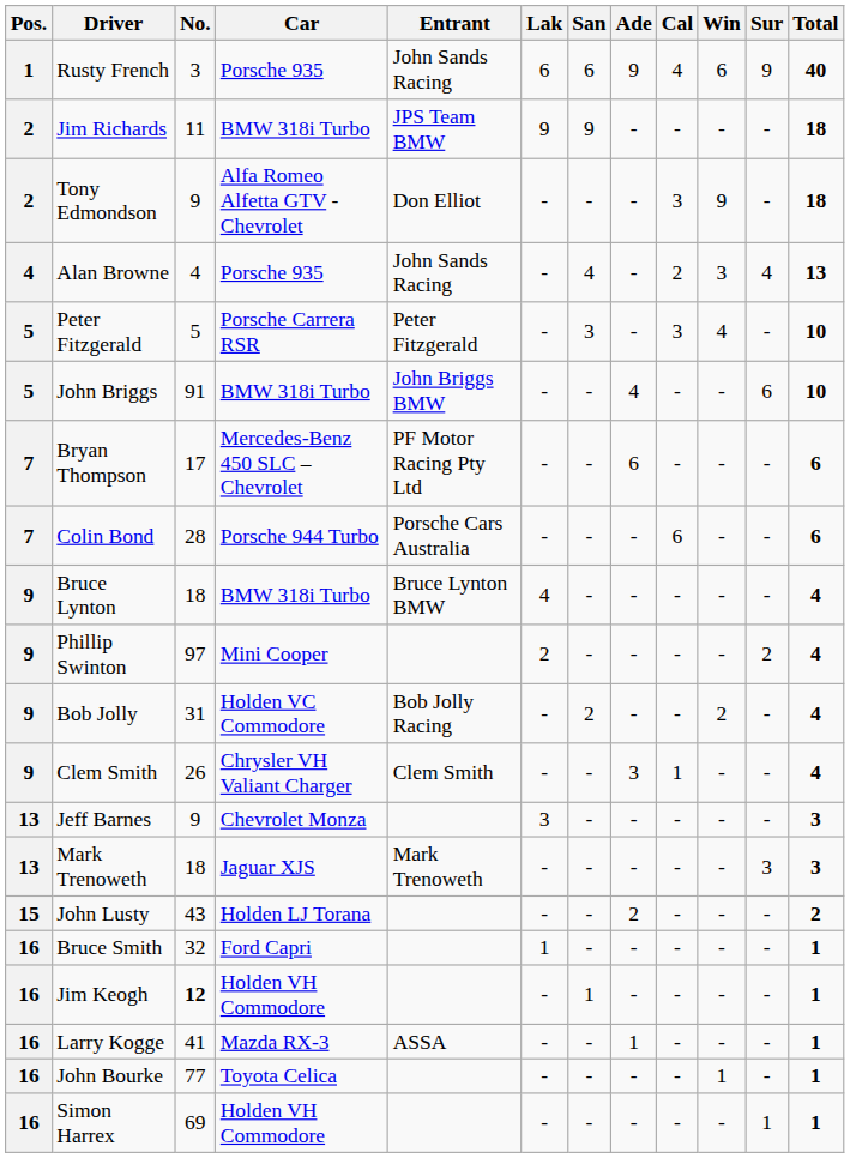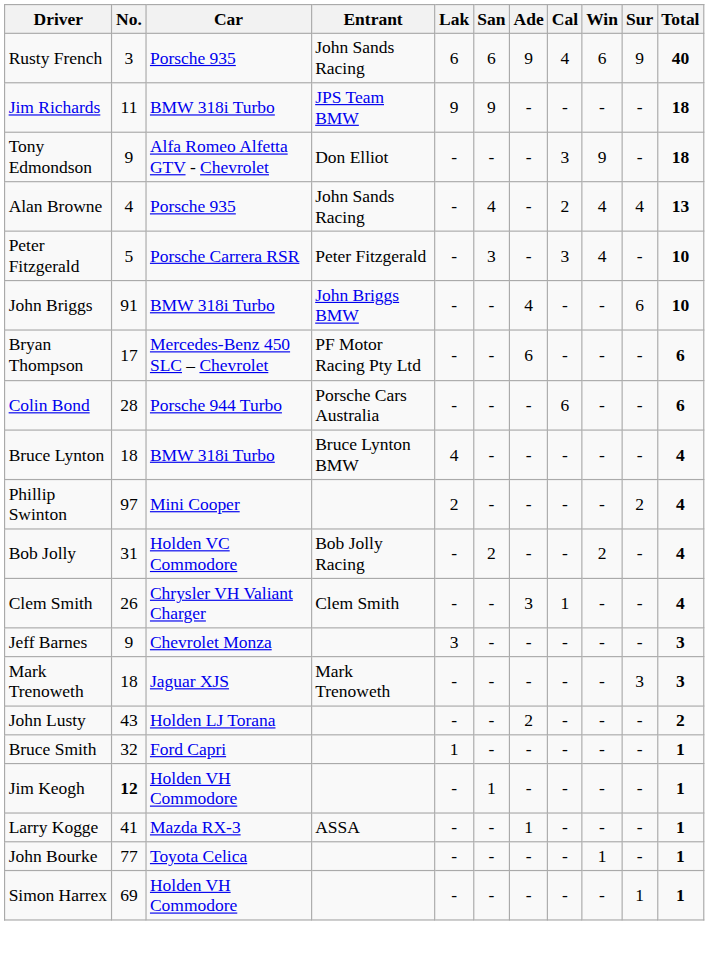 <table class="wikitable" style="font-size: 95%;">
 <tr>
-<th>Pos.</th>
 <th>Driver</th>
 <th>No.</th>
 <th>Car</th>
 <th>Entrant</th>
 <th>Lak</th>
 <th>San</th>
 <th>Ade</th>
 <th>Cal</th>
 <th>Win</th>
 <th>Sur</th>
 <th>Total</th>
 </tr>
 <tr>
-<th>1</th>
 <td>Rusty French</td>
 <td align="center">3</td>
 <td><a href='#'>Porsche 935</a></td>
 <td>John Sands Racing</td>
 <td align="center">6</td>
 <td align="center">6</td>
 <td align="center">9</td>
 <td align="center">4</td>
 <td align="center">6</td>
 <td align="center">9</td>
 <td align="center"><strong>40</strong></td>
 </tr>
 <tr>
-<th>2</th>
 <td><a href='#'>Jim Richards</a></td>
 <td align="center">11</td>
 <td><a href='#'>BMW 318i Turbo</a></td>
 <td><a href='#'>JPS Team BMW</a></td>
 <td align="center">9</td>
 <td align="center">9</td>
 <td align="center">-</td>
 <td align="center">-</td>
 <td align="center">-</td>
 <td align="center">-</td>
 <td align="center"><strong>18</strong></td>
 </tr>
 <tr>
-<th>2</th>
 <td>Tony Edmondson</td>
 <td align="center">9</td>
 <td><a href='#'>Alfa Romeo Alfetta GTV</a> - <a href='#'>Chevrolet</a></td>
 <td>Don Elliot</td>
 <td align="center">-</td>
 <td align="center">-</td>
 <td align="center">-</td>
 <td align="center">3</td>
 <td align="center">9</td>
 <td align="center">-</td>
 <td align="center"><strong>18</strong></td>
 </tr>
 <tr>
-<th>4</th>
 <td>Alan Browne</td>
 <td align="center">4</td>
 <td><a href='#'>Porsche 935</a></td>
 <td>John Sands Racing</td>
 <td align="center">-</td>
 <td align="center">4</td>
 <td align="center">-</td>
 <td align="center">2</td>
-<td align="center">3</td>
+<td align="center">4</td>
 <td align="center">4</td>
 <td align="center"><strong>13</strong></td>
 </tr>
 <tr>
-<th>5</th>
 <td>Peter Fitzgerald</td>
 <td align="center">5</td>
 <td><a href='#'>Porsche Carrera RSR</a></td>
 <td>Peter Fitzgerald</td>
 <td align="center">-</td>
 <td align="center">3</td>
 <td align="center">-</td>
 <td align="center">3</td>
 <td align="center">4</td>
 <td align="center">-</td>
 <td align="center"><strong>10</strong></td>
 </tr>
 <tr>
-<th>5</th>
 <td>John Briggs</td>
 <td align="center">91</td>
 <td><a href='#'>BMW 318i Turbo</a></td>
 <td><a href='#'>John Briggs BMW</a></td>
 <td align="center">-</td>
 <td align="center">-</td>
 <td align="center">4</td>
 <td align="center">-</td>
 <td align="center">-</td>
 <td align="center">6</td>
 <td align="center"><strong>10</strong></td>
 </tr>
 <tr>
-<th>7</th>
 <td>Bryan Thompson</td>
 <td align="center">17</td>
 <td><a href='#'>Mercedes-Benz 450 SLC</a> – <a href='#'>Chevrolet</a></td>
 <td>PF Motor Racing Pty Ltd</td>
 <td align="center">-</td>
 <td align="center">-</td>
 <td align="center">6</td>
 <td align="center">-</td>
 <td align="center">-</td>
 <td align="center">-</td>
 <td align="center"><strong>6</strong></td>
 </tr>
 <tr>
-<th>7</th>
 <td><a href='#'>Colin Bond</a></td>
 <td align="center">28</td>
 <td><a href='#'>Porsche 944 Turbo</a></td>
 <td>Porsche Cars Australia</td>
 <td align="center">-</td>
 <td align="center">-</td>
 <td align="center">-</td>
 <td align="center">6</td>
 <td align="center">-</td>
 <td align="center">-</td>
 <td align="center"><strong>6</strong></td>
 </tr>
 <tr>
-<th>9</th>
 <td>Bruce Lynton</td>
 <td align="center">18</td>
 <td><a href='#'>BMW 318i Turbo</a></td>
 <td>Bruce Lynton BMW</td>
 <td align="center">4</td>
 <td align="center">-</td>
 <td align="center">-</td>
 <td align="center">-</td>
 <td align="center">-</td>
 <td align="center">-</td>
 <td align="center"><strong>4</strong></td>
 </tr>
 <tr>
-<th>9</th>
 <td>Phillip Swinton</td>
 <td align="center">97</td>
 <td><a href='#'>Mini Cooper</a></td>
 <td></td>
 <td align="center">2</td>
 <td align="center">-</td>
 <td align="center">-</td>
 <td align="center">-</td>
 <td align="center">-</td>
 <td align="center">2</td>
 <td align="center"><strong>4</strong></td>
 </tr>
 <tr>
-<th>9</th>
 <td>Bob Jolly</td>
 <td align="center">31</td>
 <td><a href='#'>Holden VC Commodore</a></td>
 <td>Bob Jolly Racing</td>
 <td align="center">-</td>
 <td align="center">2</td>
 <td align="center">-</td>
 <td align="center">-</td>
 <td align="center">2</td>
 <td align="center">-</td>
 <td align="center"><strong>4</strong></td>
 </tr>
 <tr>
-<th>9</th>
 <td>Clem Smith</td>
 <td align="center">26</td>
 <td><a href='#'>Chrysler VH Valiant Charger</a></td>
 <td>Clem Smith</td>
 <td align="center">-</td>
 <td align="center">-</td>
 <td align="center">3</td>
 <td align="center">1</td>
 <td align="center">-</td>
 <td align="center">-</td>
 <td align="center"><strong>4</strong></td>
 </tr>
 <tr>
-<th>13</th>
 <td>Jeff Barnes</td>
 <td align="center">9</td>
 <td><a href='#'>Chevrolet Monza</a></td>
 <td></td>
 <td align="center">3</td>
 <td align="center">-</td>
 <td align="center">-</td>
 <td align="center">-</td>
 <td align="center">-</td>
 <td align="center">-</td>
 <td align="center"><strong>3</strong></td>
 </tr>
 <tr>
-<th>13</th>
 <td>Mark Trenoweth</td>
 <td align="center">18</td>
 <td><a href='#'>Jaguar XJS</a></td>
 <td>Mark Trenoweth</td>
 <td align="center">-</td>
 <td align="center">-</td>
 <td align="center">-</td>
 <td align="center">-</td>
 <td align="center">-</td>
 <td align="center">3</td>
 <td align="center"><strong>3</strong></td>
 </tr>
 <tr>
-<th>15</th>
 <td>John Lusty</td>
 <td align="center">43</td>
 <td><a href='#'>Holden LJ Torana</a></td>
 <td></td>
 <td align="center">-</td>
 <td align="center">-</td>
 <td align="center">2</td>
 <td align="center">-</td>
 <td align="center">-</td>
 <td align="center">-</td>
 <td align="center"><strong>2</strong></td>
 </tr>
 <tr>
-<th>16</th>
 <td>Bruce Smith</td>
 <td align="center">32</td>
 <td><a href='#'>Ford Capri</a></td>
 <td></td>
 <td align="center">1</td>
 <td align="center">-</td>
 <td align="center">-</td>
 <td align="center">-</td>
 <td align="center">-</td>
 <td align="center">-</td>
 <td align="center"><strong>1</strong></td>
 </tr>
 <tr>
-<th>16</th>
 <td>Jim Keogh</td>
 <td align="center"><strong>12</strong></td>
 <td><a href='#'>Holden VH Commodore</a></td>
 <td></td>
 <td align="center">-</td>
 <td align="center">1</td>
 <td align="center">-</td>
 <td align="center">-</td>
 <td align="center">-</td>
 <td align="center">-</td>
 <td align="center"><strong>1</strong></td>
 </tr>
 <tr>
-<th>16</th>
 <td>Larry Kogge</td>
 <td align="center">41</td>
 <td><a href='#'>Mazda RX-3</a></td>
 <td>ASSA</td>
 <td align="center">-</td>
 <td align="center">-</td>
 <td align="center">1</td>
 <td align="center">-</td>
 <td align="center">-</td>
 <td align="center">-</td>
 <td align="center"><strong>1</strong></td>
 </tr>
 <tr>
-<th>16</th>
 <td>John Bourke</td>
 <td align="center">77</td>
 <td><a href='#'>Toyota Celica</a></td>
 <td></td>
 <td align="center">-</td>
 <td align="center">-</td>
 <td align="center">-</td>
 <td align="center">-</td>
 <td align="center">1</td>
 <td align="center">-</td>
 <td align="center"><strong>1</strong></td>
 </tr>
 <tr>
-<th>16</th>
 <td>Simon Harrex</td>
 <td align="center">69</td>
 <td><a href='#'>Holden VH Commodore</a></td>
 <td></td>
 <td align="center">-</td>
 <td align="center">-</td>
 <td align="center">-</td>
 <td align="center">-</td>
 <td align="center">-</td>
 <td align="center">1</td>
 <td align="center"><strong>1</strong></td>
 </tr>
 </table>
